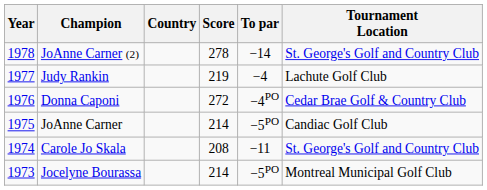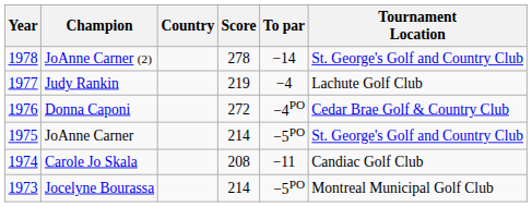 <table class="wikitable" style="font-size:95%">
 <tr>
 <th>Year</th>
 <th>Champion</th>
 <th>Country</th>
 <th>Score</th>
 <th>To par</th>
 <th>Tournament<br>Location</th>
 </tr>
 <tr>
 <td><a href='#'>1978</a></td>
 <td><a href='#'>JoAnne Carner</a> <small>(2)</small></td>
 <td></td>
 <td align=center>278</td>
 <td align=center>−14</td>
 <td><a href='#'>St. George's Golf and Country Club</a></td>
 </tr>
 <tr>
 <td><a href='#'>1977</a></td>
 <td><a href='#'>Judy Rankin</a></td>
 <td></td>
 <td align=center>219</td>
 <td align=center>−4</td>
 <td>Lachute Golf Club</td>
 </tr>
 <tr>
 <td><a href='#'>1976</a></td>
 <td><a href='#'>Donna Caponi</a></td>
 <td></td>
 <td align=center>272</td>
 <td align=right>−4<sup>PO</sup></td>
 <td><a href='#'>Cedar Brae Golf & Country Club</a></td>
 </tr>
 <tr>
 <td><a href='#'>1975</a></td>
 <td>JoAnne Carner</td>
 <td></td>
 <td align=center>214</td>
 <td align=right>−5<sup>PO</sup></td>
-<td>Candiac Golf Club</td>
+<td><a href='#'>St. George's Golf and Country Club</a></td>
 </tr>
 <tr>
 <td><a href='#'>1974</a></td>
 <td><a href='#'>Carole Jo Skala</a></td>
 <td></td>
 <td align=center>208</td>
 <td align=center>−11</td>
-<td><a href='#'>St. George's Golf and Country Club</a></td>
+<td>Candiac Golf Club</td>
 </tr>
 <tr>
 <td><a href='#'>1973</a></td>
 <td><a href='#'>Jocelyne Bourassa</a></td>
 <td></td>
 <td align=center>214</td>
 <td align=right>−5<sup>PO</sup></td>
 <td>Montreal Municipal Golf Club</td>
 </tr>
 </table>
